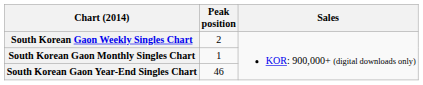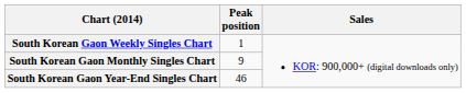 <table class="wikitable sortable plainrowheaders">
 <tr>
 <th scope="col">Chart (2014)</th>
 <th scope="col">Peak<br>position</th>
 <th scope="col">Sales</th>
 </tr>
 <tr>
 <th scope="row">South Korean <a href='#'>Gaon Weekly Singles Chart</a></th>
-<td style="text-align:center;">2</td>
+<td style="text-align:center;">1</td>
 <td rowspan="3"><br><ul><li><a href='#'>KOR</a>: 900,000+ <small>(digital downloads only)</small></li></ul></td>
 </tr>
 <tr>
 <th scope="row">South Korean Gaon Monthly Singles Chart</th>
-<td style="text-align:center;">1</td>
+<td style="text-align:center;">9</td>
 </tr>
 <tr>
 <th scope="row">South Korean Gaon Year-End Singles Chart</th>
 <td style="text-align:center;">46</td>
 </tr>
 </table>
